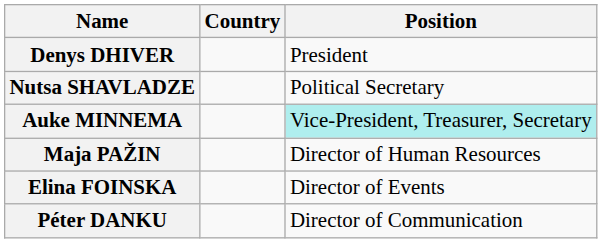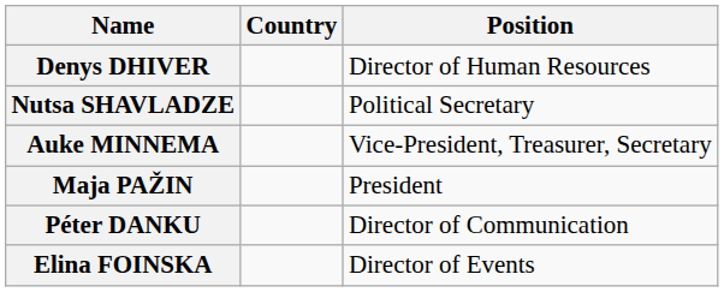 <table class="wikitable">
 <tr>
 <th>Name</th>
 <th>Country</th>
 <th>Position</th>
 </tr>
 <tr>
 <th>Denys DHIVER</th>
 <td></td>
-<td>President</td>
+<td>Director of Human Resources</td>
 </tr>
 <tr>
 <th>Nutsa SHAVLADZE</th>
 <td></td>
 <td>Political Secretary</td>
 </tr>
 <tr>
 <th>Auke MINNEMA</th>
 <td></td>
-<td style="background: paleturquoise;">Vice-President, Treasurer, Secretary</td>
+<td>Vice-President, Treasurer, Secretary</td>
 </tr>
 <tr>
 <th>Maja PAŽIN</th>
 <td></td>
-<td>Director of Human Resources</td>
+<td>President</td>
+</tr>
+<tr>
+<th>Péter DANKU</th>
+<td></td>
+<td>Director of Communication</td>
 </tr>
 <tr>
 <th>Elina FOINSKA</th>
 <td></td>
 <td>Director of Events</td>
 </tr>
-<tr>
-<th>Péter DANKU</th>
-<td></td>
-<td>Director of Communication</td>
-</tr>
 </table>
